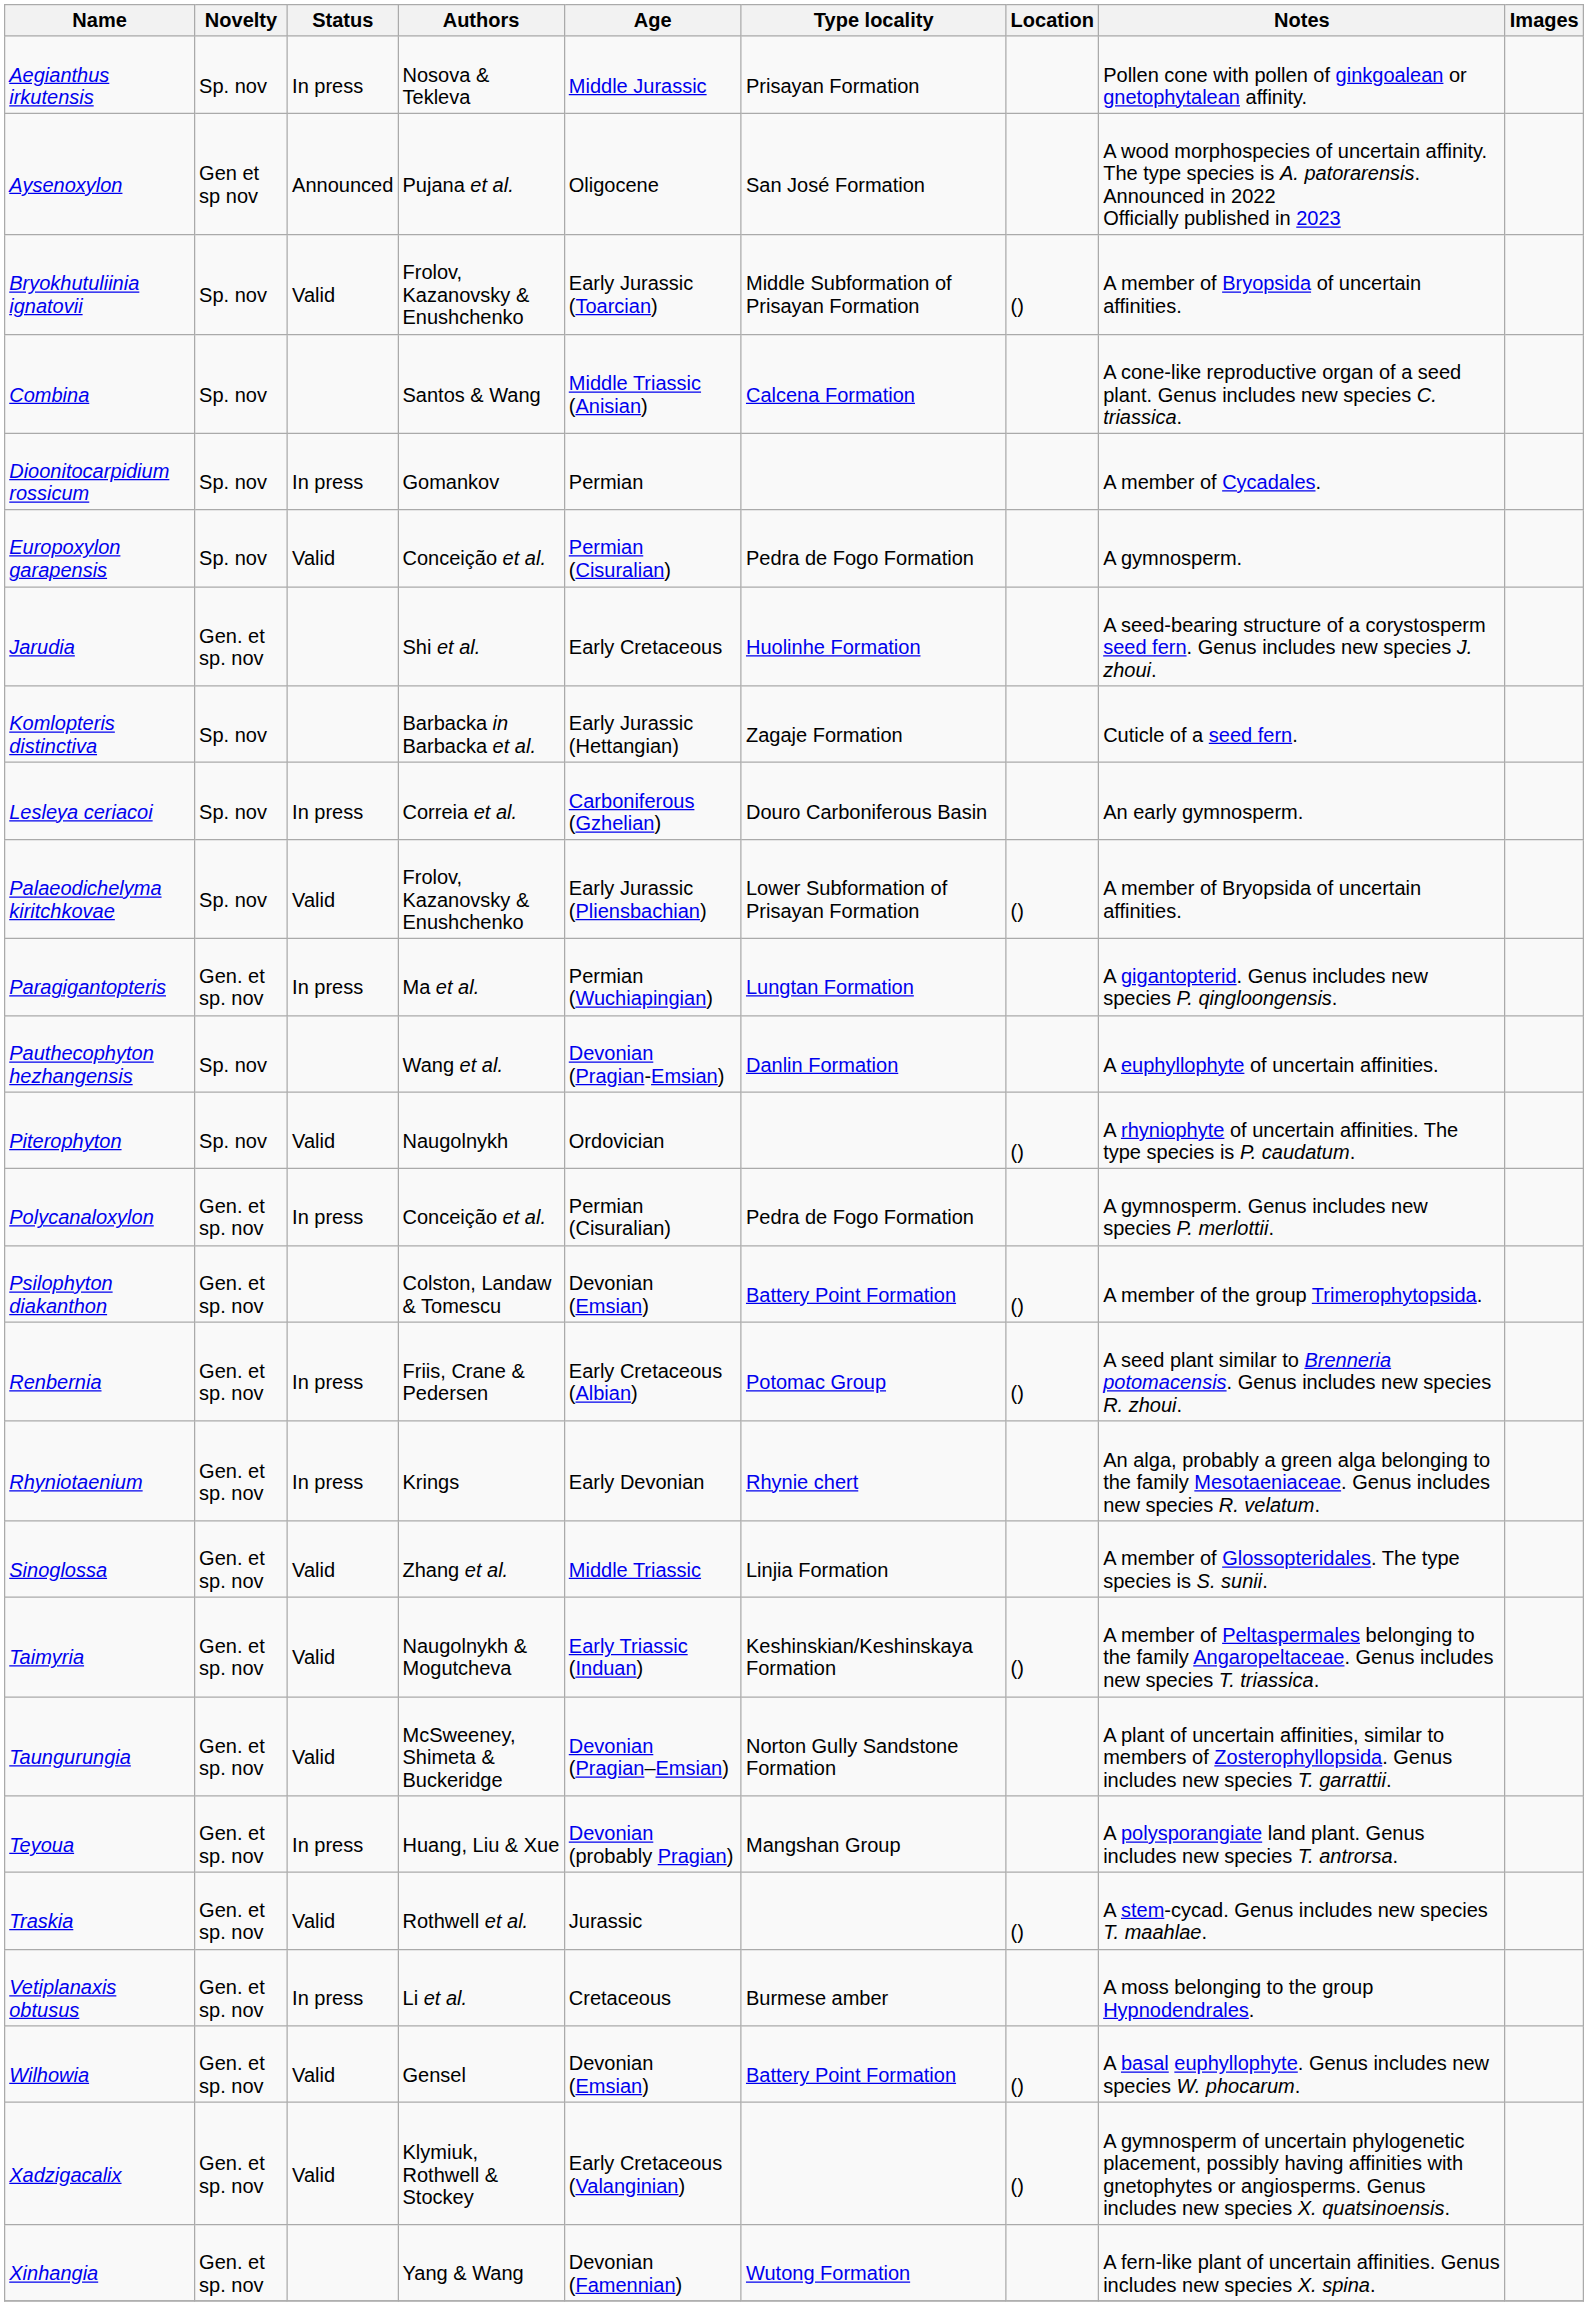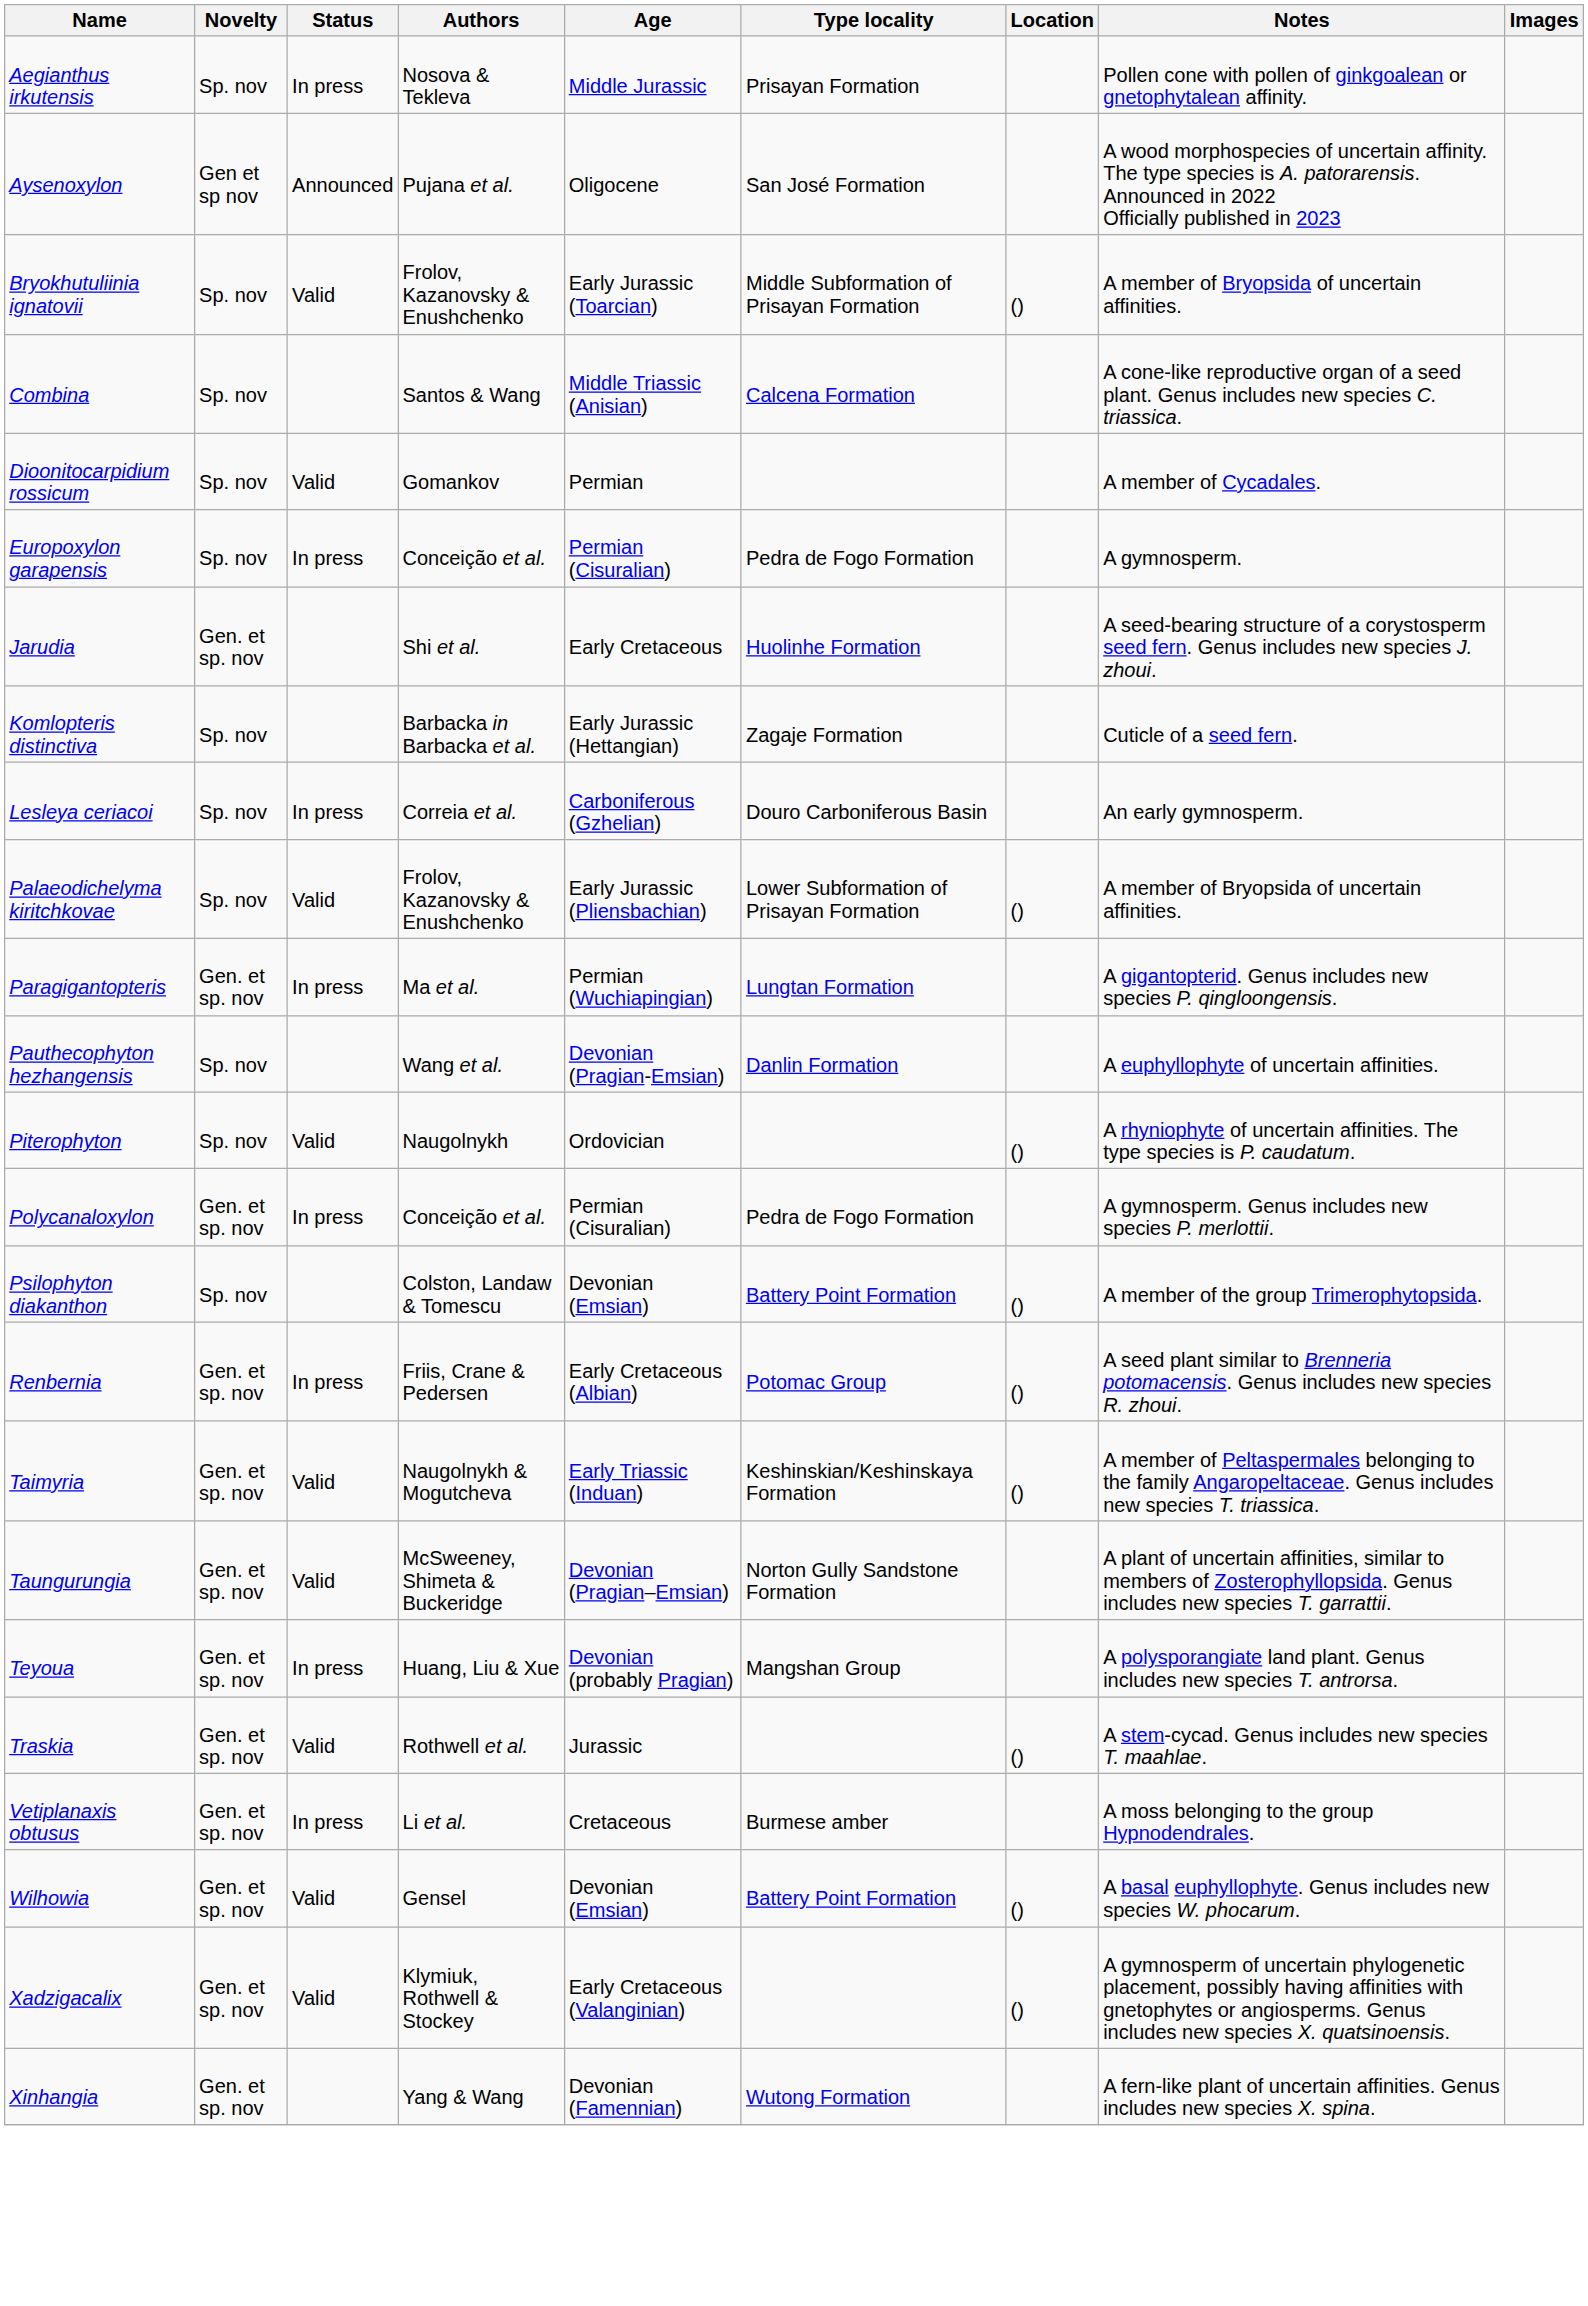 <table class="wikitable sortable" align="center" width="100%">
 <tr>
 <th>Name</th>
 <th>Novelty</th>
 <th>Status</th>
 <th>Authors</th>
 <th>Age</th>
 <th>Type locality</th>
 <th>Location</th>
 <th>Notes</th>
 <th>Images</th>
 </tr>
 <tr>
 <td><br><em><a href='#'>Aegianthus irkutensis</a></em></td>
 <td><br>Sp. nov</td>
 <td><br>In press</td>
 <td><br>Nosova & Tekleva</td>
 <td><br><a href='#'>Middle Jurassic</a></td>
 <td><br>Prisayan Formation</td>
 <td><br></td>
 <td><br>Pollen cone with pollen of <a href='#'>ginkgoalean</a> or <a href='#'>gnetophytalean</a> affinity.</td>
 <td></td>
 </tr>
 <tr>
 <td><br><em><a href='#'>Aysenoxylon</a></em></td>
 <td><br>Gen et sp nov</td>
 <td><br>Announced</td>
 <td><br>Pujana <em>et al.</em></td>
 <td><br>Oligocene</td>
 <td><br>San José Formation</td>
 <td><br></td>
 <td><br>A wood morphospecies of uncertain affinity.<br> The type species is <em>A. patorarensis</em>.<br>Announced in 2022<br>Officially published in <a href='#'>2023</a></td>
 <td></td>
 </tr>
 <tr>
 <td><br><em><a href='#'>Bryokhutuliinia ignatovii</a></em></td>
 <td><br>Sp. nov</td>
 <td><br>Valid</td>
 <td><br>Frolov, Kazanovsky & Enushchenko</td>
 <td><br>Early Jurassic (<a href='#'>Toarcian</a>)</td>
 <td><br>Middle Subformation of Prisayan Formation</td>
 <td><br><br>()</td>
 <td><br>A member of <a href='#'>Bryopsida</a> of uncertain affinities.</td>
 <td></td>
 </tr>
 <tr>
 <td><br><em><a href='#'>Combina</a></em></td>
 <td><br>Sp. nov</td>
 <td></td>
 <td><br>Santos & Wang</td>
 <td><br><a href='#'>Middle Triassic</a> (<a href='#'>Anisian</a>)</td>
 <td><br><a href='#'>Calcena Formation</a></td>
 <td><br></td>
 <td><br>A cone-like reproductive organ of a seed plant. Genus includes new species <em>C. triassica</em>.</td>
 <td></td>
 </tr>
 <tr>
 <td><br><em><a href='#'>Dioonitocarpidium rossicum</a></em></td>
 <td><br>Sp. nov</td>
-<td><br>In press</td>
+<td><br>Valid</td>
 <td><br>Gomankov</td>
 <td><br>Permian</td>
 <td></td>
 <td><br></td>
 <td><br>A member of <a href='#'>Cycadales</a>.</td>
 <td></td>
 </tr>
 <tr>
 <td><br><em><a href='#'>Europoxylon garapensis</a></em></td>
 <td><br>Sp. nov</td>
-<td><br>Valid</td>
+<td><br>In press</td>
 <td><br>Conceição <em>et al.</em></td>
 <td><br><a href='#'>Permian</a> (<a href='#'>Cisuralian</a>)</td>
 <td><br>Pedra de Fogo Formation</td>
 <td><br></td>
 <td><br>A gymnosperm.</td>
 <td></td>
 </tr>
 <tr>
 <td><br><em><a href='#'>Jarudia</a></em></td>
 <td><br>Gen. et sp. nov</td>
 <td></td>
 <td><br>Shi <em>et al.</em></td>
 <td><br>Early Cretaceous</td>
 <td><br><a href='#'>Huolinhe Formation</a></td>
 <td><br></td>
 <td><br>A seed-bearing structure of a corystosperm <a href='#'>seed fern</a>. Genus includes new species <em>J. zhoui</em>.</td>
 <td></td>
 </tr>
 <tr>
 <td><br><em><a href='#'>Komlopteris distinctiva</a></em></td>
 <td><br>Sp. nov</td>
 <td></td>
 <td><br>Barbacka <em>in</em> Barbacka <em>et al.</em></td>
 <td><br>Early Jurassic (Hettangian)</td>
 <td><br>Zagaje Formation</td>
 <td><br></td>
 <td><br>Cuticle of a <a href='#'>seed fern</a>.</td>
 <td></td>
 </tr>
 <tr>
 <td><br><em><a href='#'>Lesleya ceriacoi</a></em></td>
 <td><br>Sp. nov</td>
 <td><br>In press</td>
 <td><br>Correia <em>et al.</em></td>
 <td><br><a href='#'>Carboniferous</a> (<a href='#'>Gzhelian</a>)</td>
 <td><br>Douro Carboniferous Basin</td>
 <td><br></td>
 <td><br>An early gymnosperm.</td>
 <td></td>
 </tr>
 <tr>
 <td><br><em><a href='#'>Palaeodichelyma kiritchkovae</a></em></td>
 <td><br>Sp. nov</td>
 <td><br>Valid</td>
 <td><br>Frolov, Kazanovsky & Enushchenko</td>
 <td><br>Early Jurassic (<a href='#'>Pliensbachian</a>)</td>
 <td><br>Lower Subformation of Prisayan Formation</td>
 <td><br><br>()</td>
 <td><br>A member of Bryopsida of uncertain affinities.</td>
 <td></td>
 </tr>
 <tr>
 <td><br><em><a href='#'>Paragigantopteris</a></em></td>
 <td><br>Gen. et sp. nov</td>
 <td><br>In press</td>
 <td><br>Ma <em>et al.</em></td>
 <td><br>Permian (<a href='#'>Wuchiapingian</a>)</td>
 <td><br><a href='#'>Lungtan Formation</a></td>
 <td><br></td>
 <td><br>A <a href='#'>gigantopterid</a>. Genus includes new species <em>P. qingloongensis</em>.</td>
 <td></td>
 </tr>
 <tr>
 <td><br><em><a href='#'>Pauthecophyton hezhangensis</a></em></td>
 <td><br>Sp. nov</td>
 <td></td>
 <td><br>Wang <em>et al.</em></td>
 <td><br><a href='#'>Devonian</a> (<a href='#'>Pragian</a>-<a href='#'>Emsian</a>)</td>
 <td><br><a href='#'>Danlin Formation</a></td>
 <td><br></td>
 <td><br>A <a href='#'>euphyllophyte</a> of uncertain affinities.</td>
 <td></td>
 </tr>
 <tr>
 <td><br><em><a href='#'>Piterophyton</a></em></td>
 <td><br>Sp. nov</td>
 <td><br>Valid</td>
 <td><br>Naugolnykh</td>
 <td><br>Ordovician</td>
 <td></td>
 <td><br><br>()</td>
 <td><br>A <a href='#'>rhyniophyte</a> of uncertain affinities. The type species is <em>P. caudatum</em>.</td>
 <td></td>
 </tr>
 <tr>
 <td><br><em><a href='#'>Polycanaloxylon</a></em></td>
 <td><br>Gen. et sp. nov</td>
 <td><br>In press</td>
 <td><br>Conceição <em>et al.</em></td>
 <td><br>Permian (Cisuralian)</td>
 <td><br>Pedra de Fogo Formation</td>
 <td><br></td>
 <td><br>A gymnosperm. Genus includes new species <em>P. merlottii</em>.</td>
 <td></td>
 </tr>
 <tr>
 <td><br><em><a href='#'>Psilophyton diakanthon</a></em></td>
-<td><br>Gen. et sp. nov</td>
+<td><br>Sp. nov</td>
 <td></td>
 <td><br>Colston, Landaw & Tomescu</td>
 <td><br>Devonian (<a href='#'>Emsian</a>)</td>
 <td><br><a href='#'>Battery Point Formation</a></td>
 <td><br><br>()</td>
 <td><br>A member of the group <a href='#'>Trimerophytopsida</a>.</td>
 <td></td>
 </tr>
 <tr>
 <td><br><em><a href='#'>Renbernia</a></em></td>
 <td><br>Gen. et sp. nov</td>
 <td><br>In press</td>
 <td><br>Friis, Crane & Pedersen</td>
 <td><br>Early Cretaceous (<a href='#'>Albian</a>)</td>
 <td><br><a href='#'>Potomac Group</a></td>
 <td><br><br>()</td>
 <td><br>A seed plant similar to <em><a href='#'>Brenneria potomacensis</a></em>. Genus includes new species <em>R. zhoui</em>.</td>
-<td></td>
-</tr>
-<tr>
-<td><br><em><a href='#'>Rhyniotaenium</a></em></td>
-<td><br>Gen. et sp. nov</td>
-<td><br>In press</td>
-<td><br>Krings</td>
-<td><br>Early Devonian</td>
-<td><br><a href='#'>Rhynie chert</a></td>
-<td><br></td>
-<td><br>An alga, probably a green alga belonging to the family <a href='#'>Mesotaeniaceae</a>. Genus includes new species <em>R. velatum</em>.</td>
-<td></td>
-</tr>
-<tr>
-<td><br><em><a href='#'>Sinoglossa</a></em></td>
-<td><br>Gen. et sp. nov</td>
-<td><br>Valid</td>
-<td><br>Zhang <em>et al.</em></td>
-<td><br><a href='#'>Middle Triassic</a></td>
-<td><br>Linjia Formation</td>
-<td><br></td>
-<td><br>A member of <a href='#'>Glossopteridales</a>. The type species is <em>S. sunii</em>.</td>
 <td></td>
 </tr>
 <tr>
 <td><br><em><a href='#'>Taimyria</a></em></td>
 <td><br>Gen. et sp. nov</td>
 <td><br>Valid</td>
 <td><br>Naugolnykh & Mogutcheva</td>
 <td><br><a href='#'>Early Triassic</a> (<a href='#'>Induan</a>)</td>
 <td><br>Keshinskian/Keshinskaya Formation</td>
 <td><br><br>()</td>
 <td><br>A member of <a href='#'>Peltaspermales</a> belonging to the family <a href='#'>Angaropeltaceae</a>. Genus includes new species <em>T. triassica</em>.</td>
 <td></td>
 </tr>
 <tr>
 <td><br><em><a href='#'>Taungurungia</a></em></td>
 <td><br>Gen. et sp. nov</td>
 <td><br>Valid</td>
 <td><br>McSweeney, Shimeta & Buckeridge</td>
 <td><br><a href='#'>Devonian</a> (<a href='#'>Pragian</a>–<a href='#'>Emsian</a>)</td>
 <td><br>Norton Gully Sandstone Formation</td>
 <td><br></td>
 <td><br>A plant of uncertain affinities, similar to members of <a href='#'>Zosterophyllopsida</a>. Genus includes new species <em>T. garrattii</em>.</td>
 <td></td>
 </tr>
 <tr>
 <td><br><em><a href='#'>Teyoua</a></em></td>
 <td><br>Gen. et sp. nov</td>
 <td><br>In press</td>
 <td><br>Huang, Liu & Xue</td>
 <td><br><a href='#'>Devonian</a> (probably <a href='#'>Pragian</a>)</td>
 <td><br>Mangshan Group</td>
 <td><br></td>
 <td><br>A <a href='#'>polysporangiate</a> land plant. Genus includes new species <em>T. antrorsa</em>.</td>
 <td></td>
 </tr>
 <tr>
 <td><br><em><a href='#'>Traskia</a></em></td>
 <td><br>Gen. et sp. nov</td>
 <td><br>Valid</td>
 <td><br>Rothwell <em>et al.</em></td>
 <td><br>Jurassic</td>
 <td></td>
 <td><br><br>()</td>
 <td><br>A <a href='#'>stem</a>-cycad. Genus includes new species <em>T. maahlae</em>.</td>
 <td></td>
 </tr>
 <tr>
 <td><br><em><a href='#'>Vetiplanaxis obtusus</a></em></td>
 <td><br>Gen. et sp. nov</td>
 <td><br>In press</td>
 <td><br>Li <em>et al.</em></td>
 <td><br>Cretaceous</td>
 <td><br>Burmese amber</td>
 <td><br></td>
 <td><br>A moss belonging to the group <a href='#'>Hypnodendrales</a>.</td>
 <td></td>
 </tr>
 <tr>
 <td><br><em><a href='#'>Wilhowia</a></em></td>
 <td><br>Gen. et sp. nov</td>
 <td><br>Valid</td>
 <td><br>Gensel</td>
 <td><br>Devonian (<a href='#'>Emsian</a>)</td>
 <td><br><a href='#'>Battery Point Formation</a></td>
 <td><br><br>()</td>
 <td><br>A <a href='#'>basal</a> <a href='#'>euphyllophyte</a>. Genus includes new species <em>W. phocarum</em>.</td>
 <td></td>
 </tr>
 <tr>
 <td><br><em><a href='#'>Xadzigacalix</a></em></td>
 <td><br>Gen. et sp. nov</td>
 <td><br>Valid</td>
 <td><br>Klymiuk, Rothwell & Stockey</td>
 <td><br>Early Cretaceous (<a href='#'>Valanginian</a>)</td>
 <td></td>
 <td><br><br>()</td>
 <td><br>A gymnosperm of uncertain phylogenetic placement, possibly having affinities with gnetophytes or angiosperms. Genus includes new species <em>X. quatsinoensis</em>.</td>
 <td></td>
 </tr>
 <tr>
 <td><br><em><a href='#'>Xinhangia</a></em></td>
 <td><br>Gen. et sp. nov</td>
 <td></td>
 <td><br>Yang & Wang</td>
 <td><br>Devonian (<a href='#'>Famennian</a>)</td>
 <td><br><a href='#'>Wutong Formation</a></td>
 <td><br></td>
 <td><br>A fern-like plant of uncertain affinities. Genus includes new species <em>X. spina</em>.</td>
 <td></td>
 </tr>
 <tr>
 </tr>
 </table>
